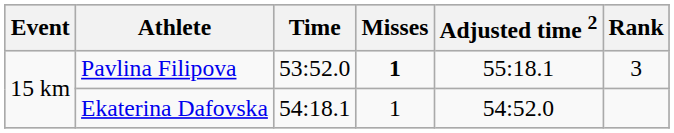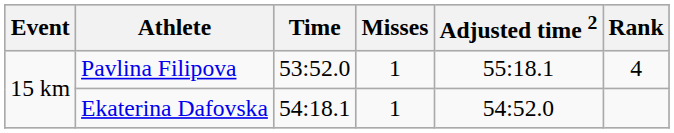 <table class="wikitable" style="font-size:90%">
 <tr>
 <th>Event</th>
 <th>Athlete</th>
 <th>Time</th>
 <th>Misses</th>
 <th>Adjusted time <sup>2</sup></th>
 <th>Rank</th>
 </tr>
 <tr>
 <td rowspan="2">15 km</td>
 <td><a href='#'>Pavlina Filipova</a></td>
 <td align="center">53:52.0</td>
-<td align="center"><strong>1</strong></td>
+<td align="center">1</td>
 <td align="center">55:18.1</td>
-<td align="center">3</td>
+<td align="center">4</td>
 </tr>
 <tr>
 <td><a href='#'>Ekaterina Dafovska</a></td>
 <td align="center">54:18.1</td>
 <td align="center">1</td>
 <td align="center">54:52.0</td>
 <td align="center"></td>
 </tr>
 </table>
